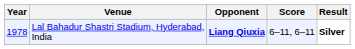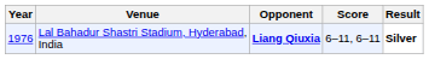 <table class="sortable wikitable" style="font-size: 90%;">
 <tr>
 <th>Year</th>
 <th>Venue</th>
 <th>Opponent</th>
 <th>Score</th>
 <th>Result</th>
 </tr>
 <tr style="background:#ECF2FF">
-<td align="center"><a href='#'>1978</a></td>
+<td align="center"><a href='#'>1976</a></td>
 <td align="left"><a href='#'>Lal Bahadur Shastri Stadium, Hyderabad</a>, <br> India</td>
 <td align="left"><strong> <a href='#'>Liang Qiuxia</a></strong></td>
 <td align="left">6–11, 6–11</td>
 <td style="text-align:left; background:white"> <strong>Silver</strong></td>
 </tr>
 </table>
